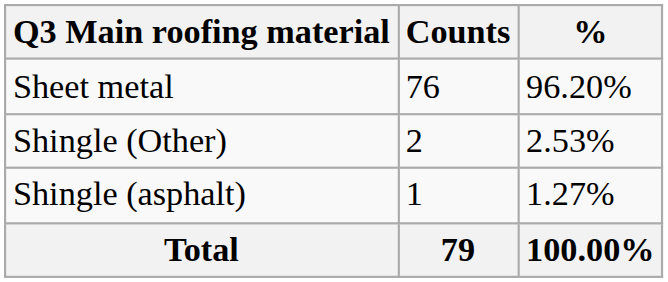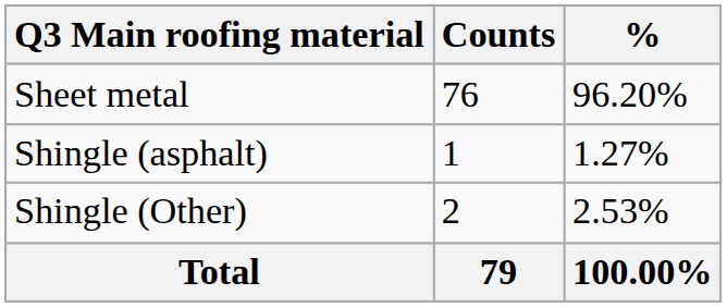 <table class="wikitable sortable">
 <tr>
 <th>Q3 Main roofing material</th>
 <th>Counts</th>
 <th>%</th>
 </tr>
 <tr>
 <td>Sheet metal</td>
 <td>76</td>
 <td>96.20%</td>
 </tr>
 <tr>
+<td>Shingle (asphalt)</td>
+<td>1</td>
+<td>1.27%</td>
+</tr>
+<tr>
 <td>Shingle (Other)</td>
 <td>2</td>
 <td>2.53%</td>
-</tr>
-<tr>
-<td>Shingle (asphalt)</td>
-<td>1</td>
-<td>1.27%</td>
 </tr>
 <tr>
 <th>Total</th>
 <th>79</th>
 <th>100.00%</th>
 </tr>
 </table>
